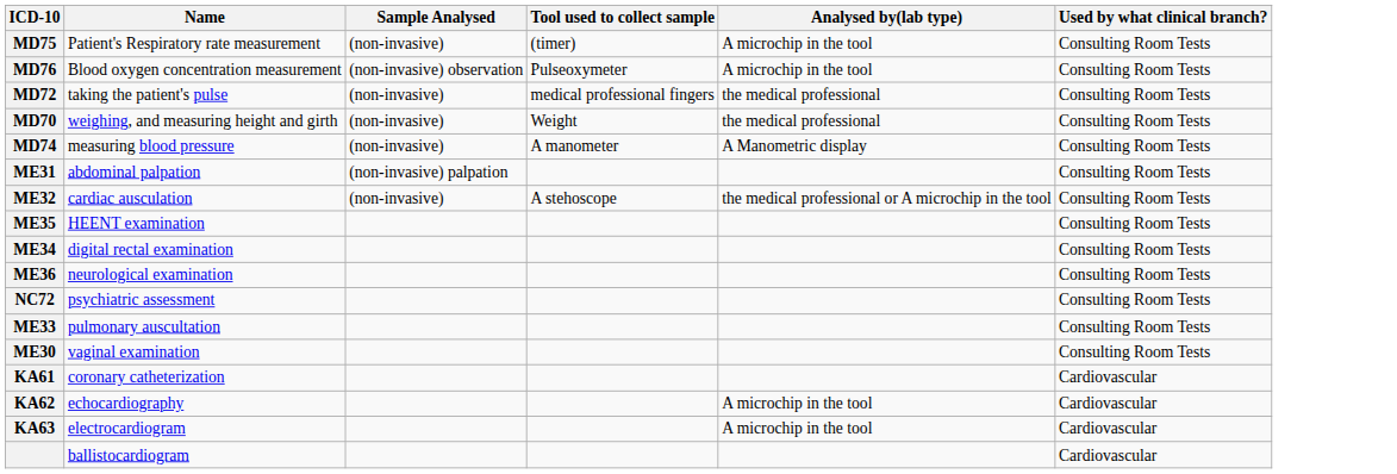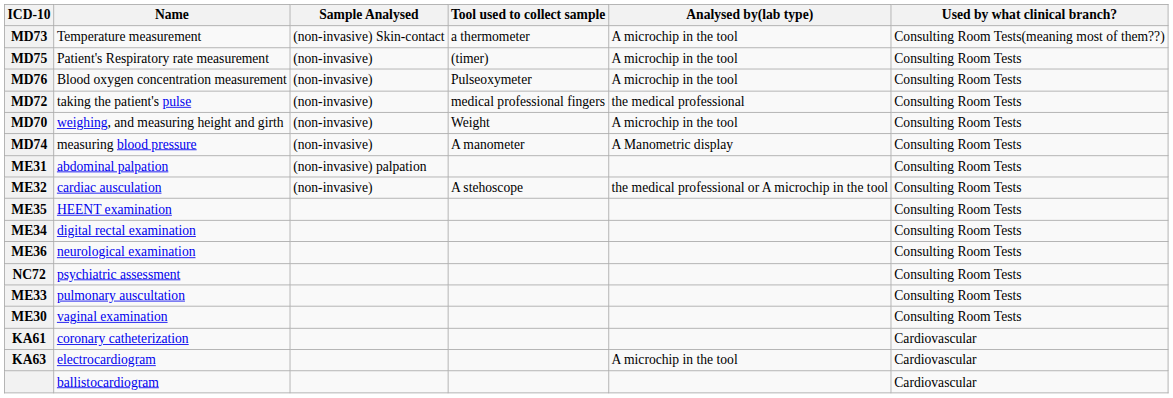 <table class="wikitable sortable static-row-numbers sticky-header sort-under mw-datatable plainrowheaders">
 <tr>
 <th scope="col">ICD-10</th>
 <th scope="col">Name</th>
 <th scope="col">Sample Analysed</th>
 <th>Tool used to collect sample</th>
 <th scope="col">Analysed by(lab type)</th>
 <th scope="col">Used by what clinical branch?</th>
+</tr>
+<tr style="vertical-align: top;">
+<th scope="row">MD73</th>
+<td>Temperature measurement</td>
+<td>(non-invasive) Skin-contact</td>
+<td>a thermometer</td>
+<td>A microchip in the tool</td>
+<td>Consulting Room Tests(meaning most of them??)</td>
 </tr>
 <tr style="vertical-align: top;">
 <th scope="row">MD75</th>
 <td>Patient's Respiratory rate measurement</td>
 <td>(non-invasive)</td>
 <td>(timer)</td>
 <td>A microchip in the tool</td>
 <td>Consulting Room Tests</td>
 </tr>
 <tr>
 <th>MD76</th>
 <td>Blood oxygen concentration measurement</td>
-<td>(non-invasive) observation</td>
+<td>(non-invasive)</td>
 <td>Pulseoxymeter</td>
 <td>A microchip in the tool</td>
 <td>Consulting Room Tests</td>
 </tr>
 <tr>
 <th>MD72</th>
 <td>taking the patient's <a href='#'>pulse</a></td>
 <td>(non-invasive)</td>
 <td>medical professional fingers</td>
 <td>the medical professional</td>
 <td>Consulting Room Tests</td>
 </tr>
 <tr>
 <th>MD70</th>
 <td><a href='#'>weighing</a>, and measuring height and girth</td>
 <td>(non-invasive)</td>
 <td>Weight</td>
-<td>the medical professional</td>
+<td>A microchip in the tool</td>
 <td>Consulting Room Tests</td>
 </tr>
 <tr>
 <th>MD74</th>
 <td>measuring <a href='#'>blood pressure</a></td>
 <td>(non-invasive)</td>
 <td>A manometer</td>
 <td>A Manometric display</td>
 <td>Consulting Room Tests</td>
 </tr>
 <tr>
 <th>ME31</th>
 <td><a href='#'>abdominal palpation</a></td>
 <td>(non-invasive) palpation</td>
 <td></td>
 <td></td>
 <td>Consulting Room Tests</td>
 </tr>
 <tr>
 <th>ME32</th>
 <td><a href='#'>cardiac ausculation</a></td>
 <td>(non-invasive)</td>
 <td>A stehoscope</td>
 <td>the medical professional or A microchip in the tool</td>
 <td>Consulting Room Tests</td>
 </tr>
 <tr>
 <th>ME35</th>
 <td><a href='#'>HEENT examination</a></td>
 <td></td>
 <td></td>
 <td></td>
 <td>Consulting Room Tests</td>
 </tr>
 <tr>
 <th>ME34</th>
 <td><a href='#'>digital rectal examination</a></td>
 <td></td>
 <td></td>
 <td></td>
 <td>Consulting Room Tests</td>
 </tr>
 <tr>
 <th>ME36</th>
 <td><a href='#'>neurological examination</a></td>
 <td></td>
 <td></td>
 <td></td>
 <td>Consulting Room Tests</td>
 </tr>
 <tr>
 <th>NC72</th>
 <td><a href='#'>psychiatric assessment</a></td>
 <td></td>
 <td></td>
 <td></td>
 <td>Consulting Room Tests</td>
 </tr>
 <tr>
 <th>ME33</th>
 <td><a href='#'>pulmonary auscultation</a></td>
 <td></td>
 <td></td>
 <td></td>
 <td>Consulting Room Tests</td>
 </tr>
 <tr>
 <th>ME30</th>
 <td><a href='#'>vaginal examination</a></td>
 <td></td>
 <td></td>
 <td></td>
 <td>Consulting Room Tests</td>
 </tr>
 <tr>
 <th>KA61</th>
 <td><a href='#'>coronary catheterization</a></td>
 <td></td>
 <td></td>
 <td></td>
 <td>Cardiovascular</td>
 </tr>
 <tr>
-<th>KA62</th>
-<td><a href='#'>echocardiography</a></td>
-<td></td>
-<td></td>
-<td>A microchip in the tool</td>
-<td>Cardiovascular</td>
-</tr>
-<tr>
 <th>KA63</th>
 <td><a href='#'>electrocardiogram</a></td>
 <td></td>
 <td></td>
 <td>A microchip in the tool</td>
 <td>Cardiovascular</td>
 </tr>
 <tr>
 <th></th>
 <td><a href='#'>ballistocardiogram</a></td>
 <td></td>
 <td></td>
 <td></td>
 <td>Cardiovascular</td>
 </tr>
 </table>
